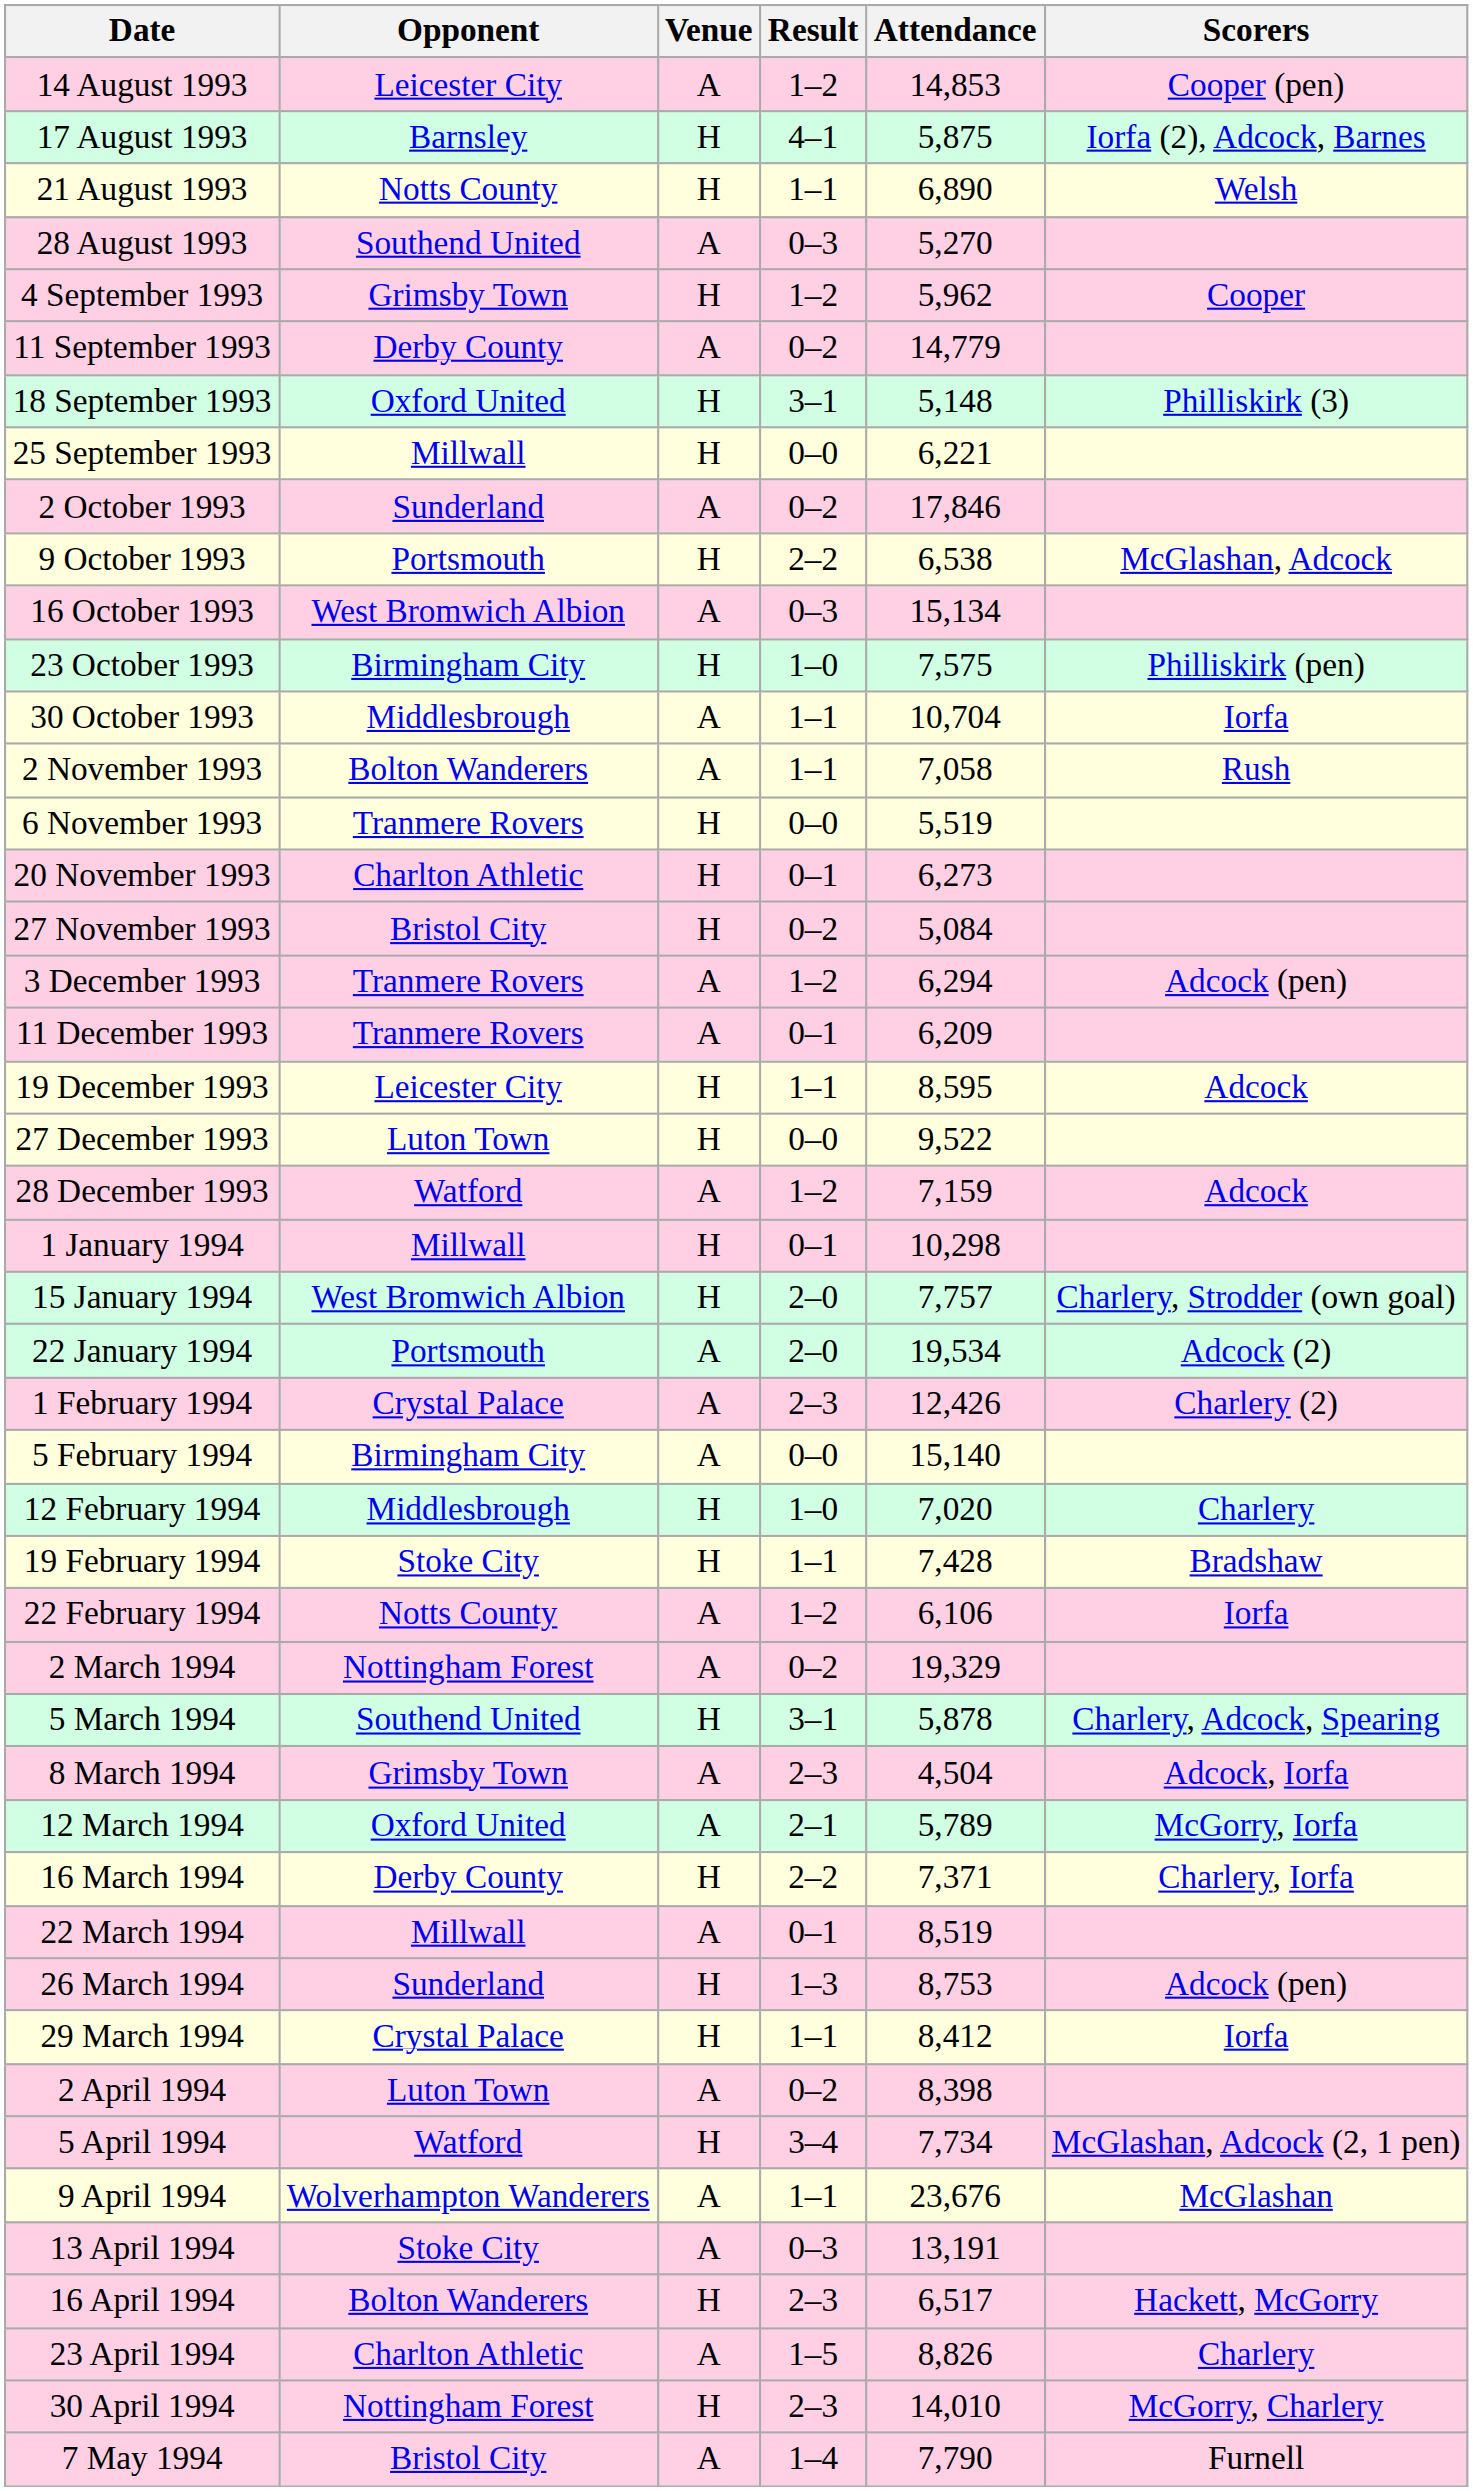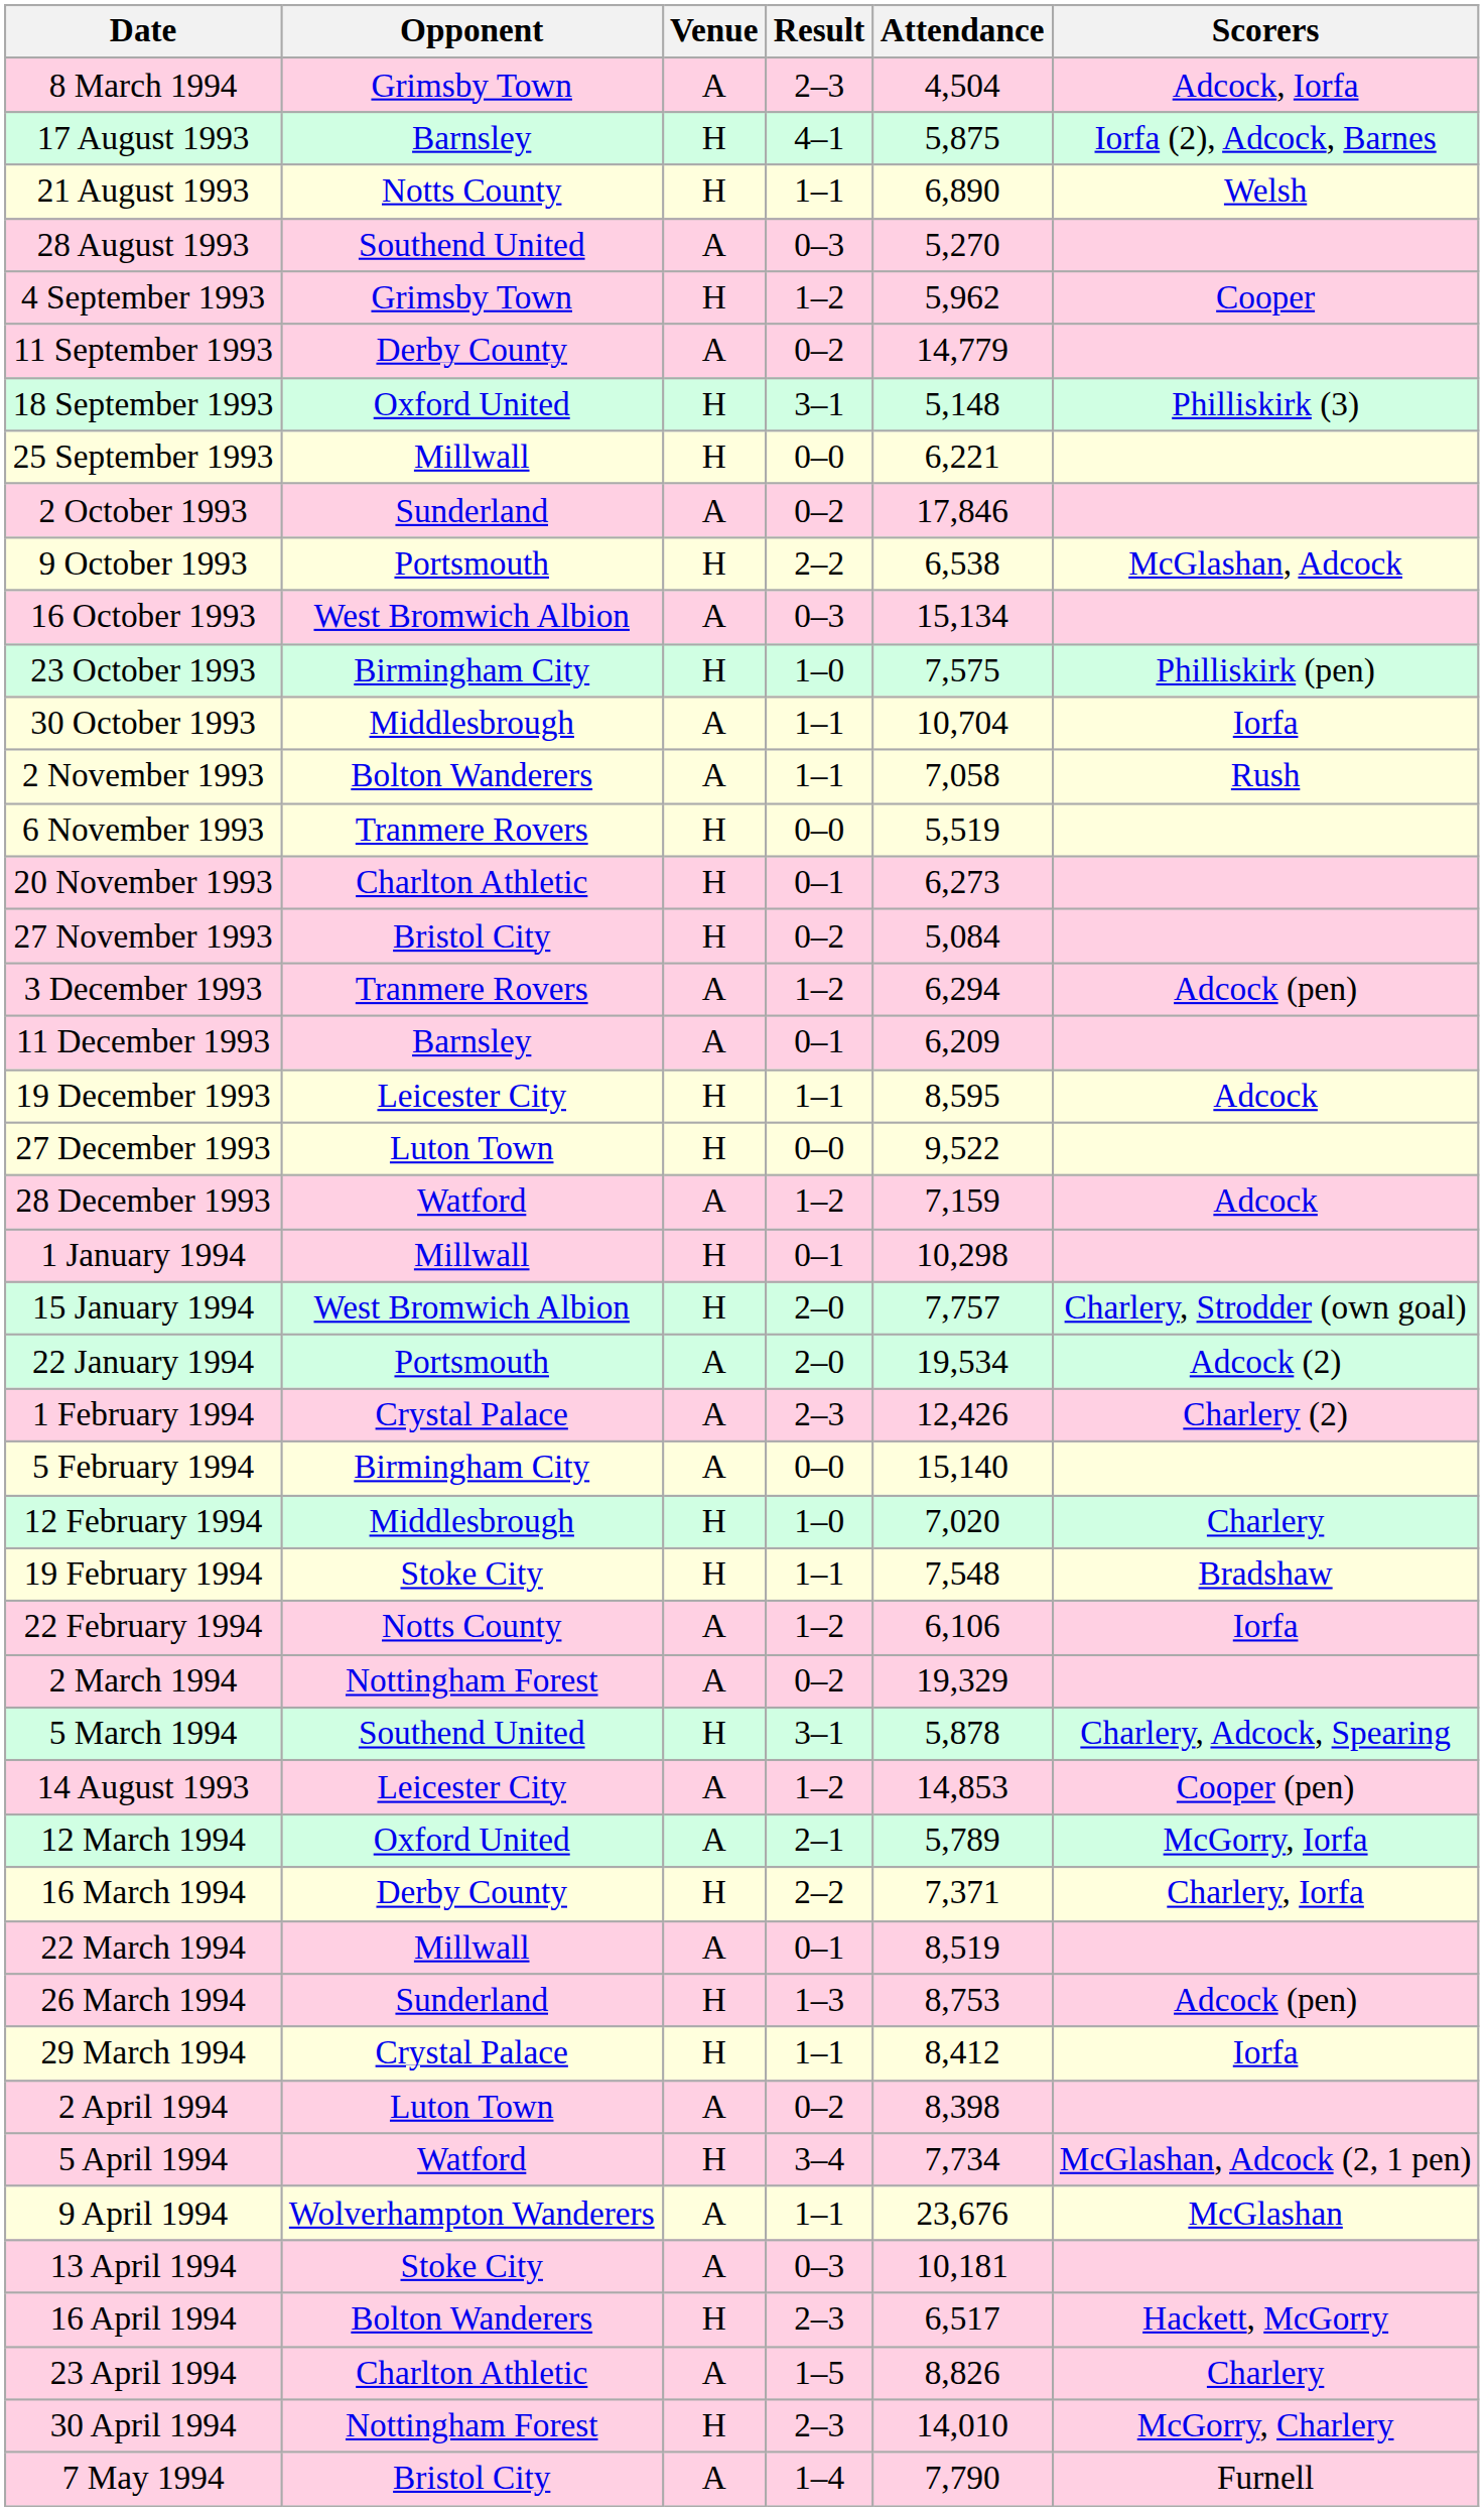 <table class="wikitable sortable" style="text-align:center;">
 <tr>
 <th>Date</th>
 <th>Opponent</th>
 <th>Venue</th>
 <th>Result</th>
 <th>Attendance</th>
 <th>Scorers</th>
 </tr>
 <tr style="background:#ffd0e3;">
-<td>14 August 1993</td>
-<td><a href='#'>Leicester City</a></td>
+<td>8 March 1994</td>
+<td><a href='#'>Grimsby Town</a></td>
 <td>A</td>
-<td>1–2</td>
-<td>14,853</td>
-<td><a href='#'>Cooper</a> (pen)</td>
+<td>2–3</td>
+<td>4,504</td>
+<td><a href='#'>Adcock</a>, <a href='#'>Iorfa</a></td>
 </tr>
 <tr style="background:#d0ffe3;">
 <td>17 August 1993</td>
 <td><a href='#'>Barnsley</a></td>
 <td>H</td>
 <td>4–1</td>
 <td>5,875</td>
 <td><a href='#'>Iorfa</a> (2), <a href='#'>Adcock</a>, <a href='#'>Barnes</a></td>
 </tr>
 <tr style="background:#ffffdd;">
 <td>21 August 1993</td>
 <td><a href='#'>Notts County</a></td>
 <td>H</td>
 <td>1–1</td>
 <td>6,890</td>
 <td><a href='#'>Welsh</a></td>
 </tr>
 <tr style="background:#ffd0e3;">
 <td>28 August 1993</td>
 <td><a href='#'>Southend United</a></td>
 <td>A</td>
 <td>0–3</td>
 <td>5,270</td>
 <td></td>
 </tr>
 <tr style="background:#ffd0e3;">
 <td>4 September 1993</td>
 <td><a href='#'>Grimsby Town</a></td>
 <td>H</td>
 <td>1–2</td>
 <td>5,962</td>
 <td><a href='#'>Cooper</a></td>
 </tr>
 <tr style="background:#ffd0e3;">
 <td>11 September 1993</td>
 <td><a href='#'>Derby County</a></td>
 <td>A</td>
 <td>0–2</td>
 <td>14,779</td>
 <td></td>
 </tr>
 <tr style="background:#d0ffe3;">
 <td>18 September 1993</td>
 <td><a href='#'>Oxford United</a></td>
 <td>H</td>
 <td>3–1</td>
 <td>5,148</td>
 <td><a href='#'>Philliskirk</a> (3)</td>
 </tr>
 <tr style="background:#ffffdd;">
 <td>25 September 1993</td>
 <td><a href='#'>Millwall</a></td>
 <td>H</td>
 <td>0–0</td>
 <td>6,221</td>
 <td></td>
 </tr>
 <tr style="background:#ffd0e3;">
 <td>2 October 1993</td>
 <td><a href='#'>Sunderland</a></td>
 <td>A</td>
 <td>0–2</td>
 <td>17,846</td>
 <td></td>
 </tr>
 <tr style="background:#ffffdd;">
 <td>9 October 1993</td>
 <td><a href='#'>Portsmouth</a></td>
 <td>H</td>
 <td>2–2</td>
 <td>6,538</td>
 <td><a href='#'>McGlashan</a>, <a href='#'>Adcock</a></td>
 </tr>
 <tr style="background:#ffd0e3;">
 <td>16 October 1993</td>
 <td><a href='#'>West Bromwich Albion</a></td>
 <td>A</td>
 <td>0–3</td>
 <td>15,134</td>
 <td></td>
 </tr>
 <tr style="background:#d0ffe3;">
 <td>23 October 1993</td>
 <td><a href='#'>Birmingham City</a></td>
 <td>H</td>
 <td>1–0</td>
 <td>7,575</td>
 <td><a href='#'>Philliskirk</a> (pen)</td>
 </tr>
 <tr style="background:#ffffdd;">
 <td>30 October 1993</td>
 <td><a href='#'>Middlesbrough</a></td>
 <td>A</td>
 <td>1–1</td>
 <td>10,704</td>
 <td><a href='#'>Iorfa</a></td>
 </tr>
 <tr style="background:#ffffdd;">
 <td>2 November 1993</td>
 <td><a href='#'>Bolton Wanderers</a></td>
 <td>A</td>
 <td>1–1</td>
 <td>7,058</td>
 <td><a href='#'>Rush</a></td>
 </tr>
 <tr style="background:#ffffdd;">
 <td>6 November 1993</td>
 <td><a href='#'>Tranmere Rovers</a></td>
 <td>H</td>
 <td>0–0</td>
 <td>5,519</td>
 <td></td>
 </tr>
 <tr style="background:#ffd0e3;">
 <td>20 November 1993</td>
 <td><a href='#'>Charlton Athletic</a></td>
 <td>H</td>
 <td>0–1</td>
 <td>6,273</td>
 <td></td>
 </tr>
 <tr style="background:#ffd0e3;">
 <td>27 November 1993</td>
 <td><a href='#'>Bristol City</a></td>
 <td>H</td>
 <td>0–2</td>
 <td>5,084</td>
 <td></td>
 </tr>
 <tr style="background:#ffd0e3;">
 <td>3 December 1993</td>
 <td><a href='#'>Tranmere Rovers</a></td>
 <td>A</td>
 <td>1–2</td>
 <td>6,294</td>
 <td><a href='#'>Adcock</a> (pen)</td>
 </tr>
 <tr style="background:#ffd0e3;">
 <td>11 December 1993</td>
-<td><a href='#'>Tranmere Rovers</a></td>
+<td><a href='#'>Barnsley</a></td>
 <td>A</td>
 <td>0–1</td>
 <td>6,209</td>
 <td></td>
 </tr>
 <tr style="background:#ffffdd;">
 <td>19 December 1993</td>
 <td><a href='#'>Leicester City</a></td>
 <td>H</td>
 <td>1–1</td>
 <td>8,595</td>
 <td><a href='#'>Adcock</a></td>
 </tr>
 <tr style="background:#ffffdd;">
 <td>27 December 1993</td>
 <td><a href='#'>Luton Town</a></td>
 <td>H</td>
 <td>0–0</td>
 <td>9,522</td>
 <td></td>
 </tr>
 <tr style="background:#ffd0e3;">
 <td>28 December 1993</td>
 <td><a href='#'>Watford</a></td>
 <td>A</td>
 <td>1–2</td>
 <td>7,159</td>
 <td><a href='#'>Adcock</a></td>
 </tr>
 <tr style="background:#ffd0e3;">
 <td>1 January 1994</td>
 <td><a href='#'>Millwall</a></td>
 <td>H</td>
 <td>0–1</td>
 <td>10,298</td>
 <td></td>
 </tr>
 <tr style="background:#d0ffe3;">
 <td>15 January 1994</td>
 <td><a href='#'>West Bromwich Albion</a></td>
 <td>H</td>
 <td>2–0</td>
 <td>7,757</td>
 <td><a href='#'>Charlery</a>, <a href='#'>Strodder</a> (own goal)</td>
 </tr>
 <tr style="background:#d0ffe3;">
 <td>22 January 1994</td>
 <td><a href='#'>Portsmouth</a></td>
 <td>A</td>
 <td>2–0</td>
 <td>19,534</td>
 <td><a href='#'>Adcock</a> (2)</td>
 </tr>
 <tr style="background:#ffd0e3;">
 <td>1 February 1994</td>
 <td><a href='#'>Crystal Palace</a></td>
 <td>A</td>
 <td>2–3</td>
 <td>12,426</td>
 <td><a href='#'>Charlery</a> (2)</td>
 </tr>
 <tr style="background:#ffffdd;">
 <td>5 February 1994</td>
 <td><a href='#'>Birmingham City</a></td>
 <td>A</td>
 <td>0–0</td>
 <td>15,140</td>
 <td></td>
 </tr>
 <tr style="background:#d0ffe3;">
 <td>12 February 1994</td>
 <td><a href='#'>Middlesbrough</a></td>
 <td>H</td>
 <td>1–0</td>
 <td>7,020</td>
 <td><a href='#'>Charlery</a></td>
 </tr>
 <tr style="background:#ffffdd;">
 <td>19 February 1994</td>
 <td><a href='#'>Stoke City</a></td>
 <td>H</td>
 <td>1–1</td>
-<td>7,428</td>
+<td>7,548</td>
 <td><a href='#'>Bradshaw</a></td>
 </tr>
 <tr style="background:#ffd0e3;">
 <td>22 February 1994</td>
 <td><a href='#'>Notts County</a></td>
 <td>A</td>
 <td>1–2</td>
 <td>6,106</td>
 <td><a href='#'>Iorfa</a></td>
 </tr>
 <tr style="background:#ffd0e3;">
 <td>2 March 1994</td>
 <td><a href='#'>Nottingham Forest</a></td>
 <td>A</td>
 <td>0–2</td>
 <td>19,329</td>
 <td></td>
 </tr>
 <tr style="background:#d0ffe3;">
 <td>5 March 1994</td>
 <td><a href='#'>Southend United</a></td>
 <td>H</td>
 <td>3–1</td>
 <td>5,878</td>
 <td><a href='#'>Charlery</a>, <a href='#'>Adcock</a>, <a href='#'>Spearing</a></td>
 </tr>
 <tr style="background:#ffd0e3;">
-<td>8 March 1994</td>
-<td><a href='#'>Grimsby Town</a></td>
+<td>14 August 1993</td>
+<td><a href='#'>Leicester City</a></td>
 <td>A</td>
-<td>2–3</td>
-<td>4,504</td>
-<td><a href='#'>Adcock</a>, <a href='#'>Iorfa</a></td>
+<td>1–2</td>
+<td>14,853</td>
+<td><a href='#'>Cooper</a> (pen)</td>
 </tr>
 <tr style="background:#d0ffe3;">
 <td>12 March 1994</td>
 <td><a href='#'>Oxford United</a></td>
 <td>A</td>
 <td>2–1</td>
 <td>5,789</td>
 <td><a href='#'>McGorry</a>, <a href='#'>Iorfa</a></td>
 </tr>
 <tr style="background:#ffffdd;">
 <td>16 March 1994</td>
 <td><a href='#'>Derby County</a></td>
 <td>H</td>
 <td>2–2</td>
 <td>7,371</td>
 <td><a href='#'>Charlery</a>, <a href='#'>Iorfa</a></td>
 </tr>
 <tr style="background:#ffd0e3;">
 <td>22 March 1994</td>
 <td><a href='#'>Millwall</a></td>
 <td>A</td>
 <td>0–1</td>
 <td>8,519</td>
 <td></td>
 </tr>
 <tr style="background:#ffd0e3;">
 <td>26 March 1994</td>
 <td><a href='#'>Sunderland</a></td>
 <td>H</td>
 <td>1–3</td>
 <td>8,753</td>
 <td><a href='#'>Adcock</a> (pen)</td>
 </tr>
 <tr style="background:#ffffdd;">
 <td>29 March 1994</td>
 <td><a href='#'>Crystal Palace</a></td>
 <td>H</td>
 <td>1–1</td>
 <td>8,412</td>
 <td><a href='#'>Iorfa</a></td>
 </tr>
 <tr style="background:#ffd0e3;">
 <td>2 April 1994</td>
 <td><a href='#'>Luton Town</a></td>
 <td>A</td>
 <td>0–2</td>
 <td>8,398</td>
 <td></td>
 </tr>
 <tr style="background:#ffd0e3;">
 <td>5 April 1994</td>
 <td><a href='#'>Watford</a></td>
 <td>H</td>
 <td>3–4</td>
 <td>7,734</td>
 <td><a href='#'>McGlashan</a>, <a href='#'>Adcock</a> (2, 1 pen)</td>
 </tr>
 <tr style="background:#ffffdd;">
 <td>9 April 1994</td>
 <td><a href='#'>Wolverhampton Wanderers</a></td>
 <td>A</td>
 <td>1–1</td>
 <td>23,676</td>
 <td><a href='#'>McGlashan</a></td>
 </tr>
 <tr style="background:#ffd0e3;">
 <td>13 April 1994</td>
 <td><a href='#'>Stoke City</a></td>
 <td>A</td>
 <td>0–3</td>
-<td>13,191</td>
+<td>10,181</td>
 <td></td>
 </tr>
 <tr style="background:#ffd0e3;">
 <td>16 April 1994</td>
 <td><a href='#'>Bolton Wanderers</a></td>
 <td>H</td>
 <td>2–3</td>
 <td>6,517</td>
 <td><a href='#'>Hackett</a>, <a href='#'>McGorry</a></td>
 </tr>
 <tr style="background:#ffd0e3;">
 <td>23 April 1994</td>
 <td><a href='#'>Charlton Athletic</a></td>
 <td>A</td>
 <td>1–5</td>
 <td>8,826</td>
 <td><a href='#'>Charlery</a></td>
 </tr>
 <tr style="background:#ffd0e3;">
 <td>30 April 1994</td>
 <td><a href='#'>Nottingham Forest</a></td>
 <td>H</td>
 <td>2–3</td>
 <td>14,010</td>
 <td><a href='#'>McGorry</a>, <a href='#'>Charlery</a></td>
 </tr>
 <tr style="background:#ffd0e3;">
 <td>7 May 1994</td>
 <td><a href='#'>Bristol City</a></td>
 <td>A</td>
 <td>1–4</td>
 <td>7,790</td>
 <td>Furnell</td>
 </tr>
 </table>
